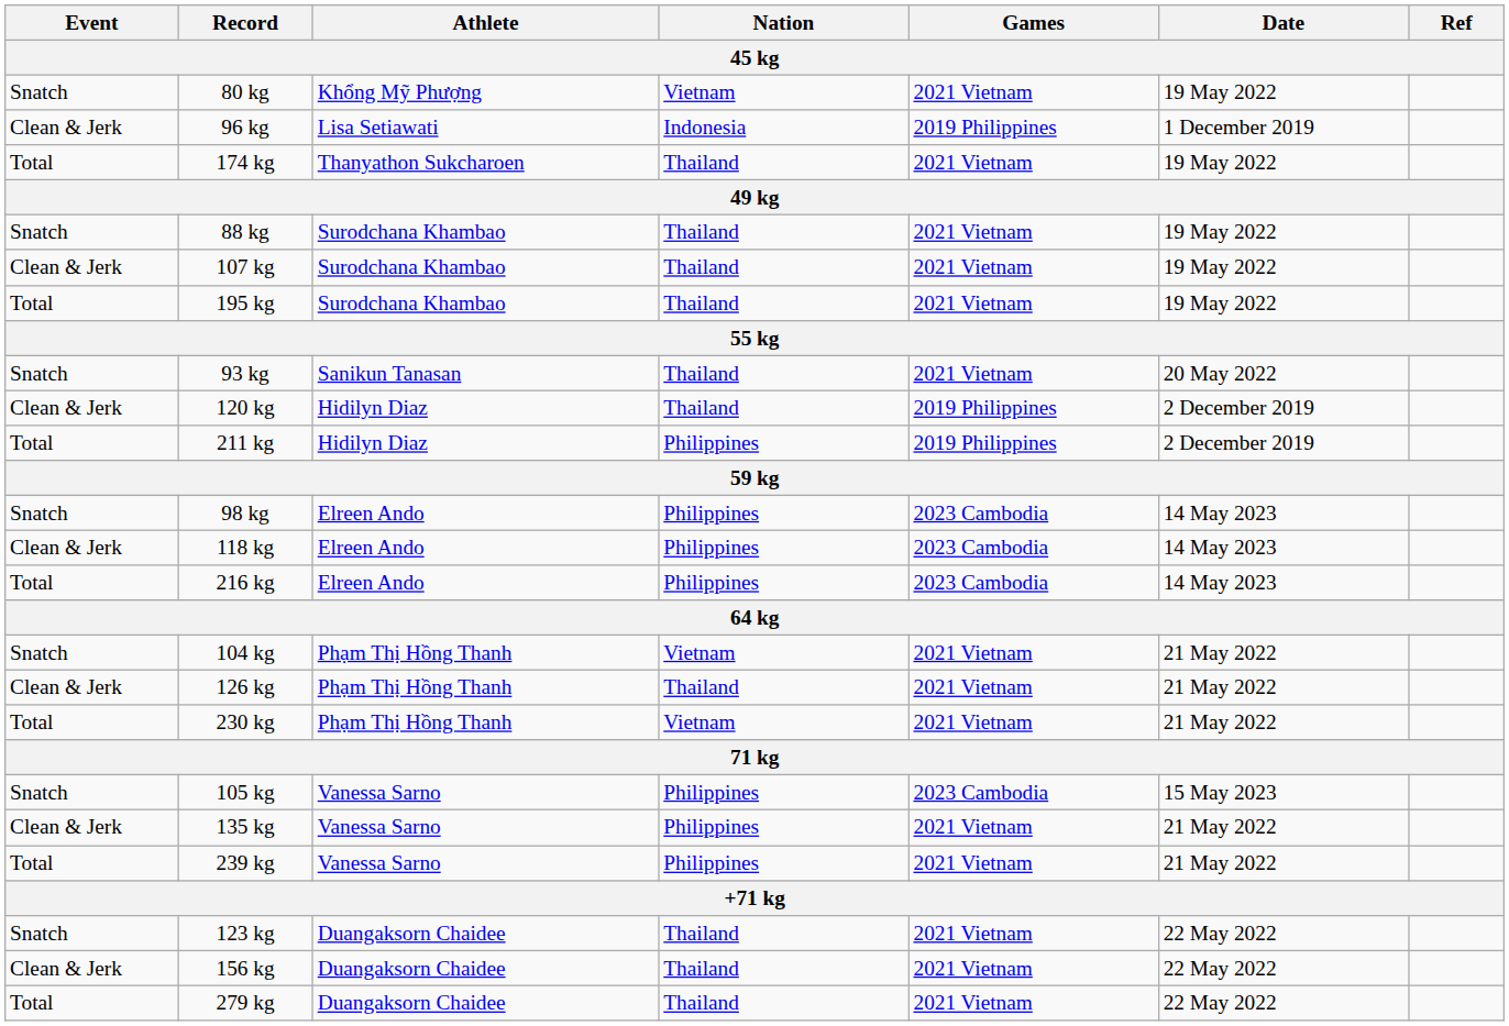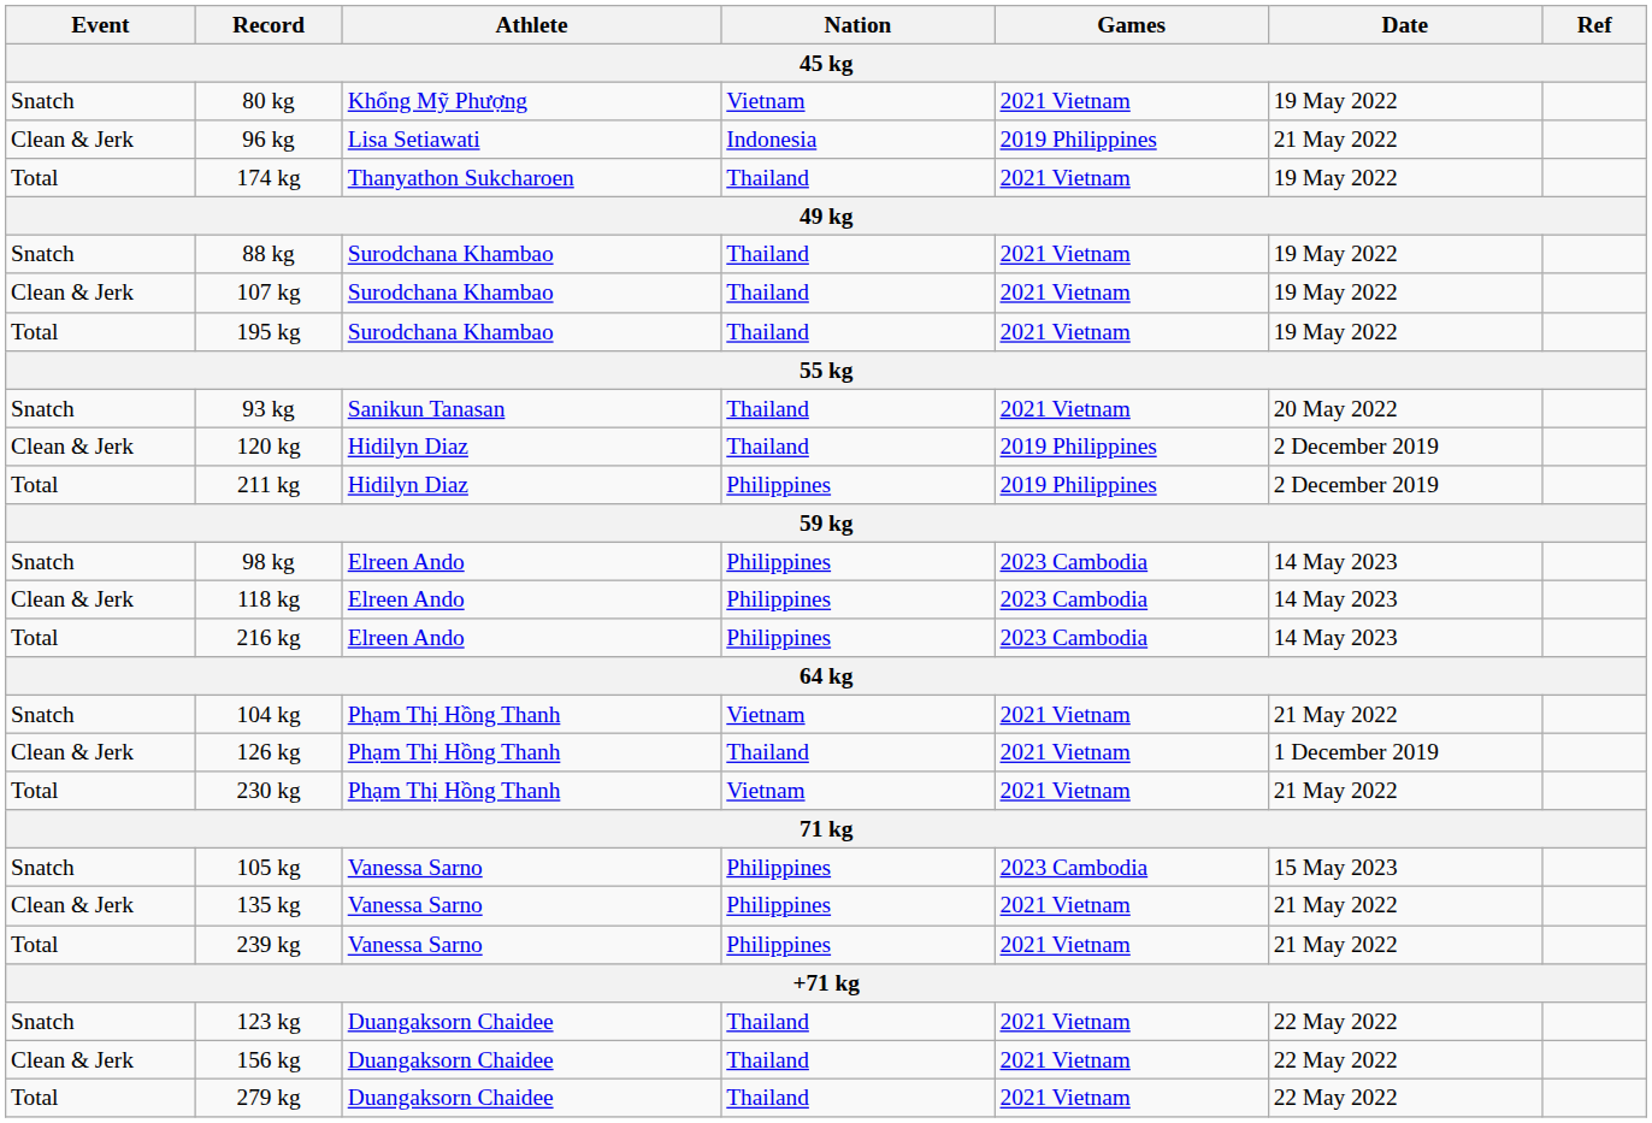 <table class="wikitable" style="font-size:95%; width: 85%;">
 <tr>
 <th width=9%>Event</th>
 <th width=7%>Record</th>
 <th width=18%>Athlete</th>
 <th width=13%>Nation</th>
 <th width=13%>Games</th>
 <th width=13%>Date</th>
 <th width=5%>Ref</th>
 </tr>
 <tr bgcolor="#DDDDDD">
 <th colspan="7">45 kg</th>
 </tr>
 <tr>
 <td>Snatch</td>
 <td align="center">80 kg</td>
 <td><a href='#'>Khổng Mỹ Phượng</a></td>
 <td> <a href='#'>Vietnam</a></td>
 <td><a href='#'>2021 Vietnam</a></td>
 <td>19 May 2022</td>
 <td></td>
 </tr>
 <tr>
 <td>Clean & Jerk</td>
 <td align="center">96 kg</td>
 <td><a href='#'>Lisa Setiawati</a></td>
 <td> <a href='#'>Indonesia</a></td>
 <td><a href='#'>2019 Philippines</a></td>
-<td>1 December 2019</td>
+<td>21 May 2022</td>
 <td></td>
 </tr>
 <tr>
 <td>Total</td>
 <td align="center">174 kg</td>
 <td><a href='#'>Thanyathon Sukcharoen</a></td>
 <td> <a href='#'>Thailand</a></td>
 <td><a href='#'>2021 Vietnam</a></td>
 <td>19 May 2022</td>
 <td></td>
 </tr>
 <tr>
 <th colspan="7">49 kg</th>
 </tr>
 <tr>
 <td>Snatch</td>
 <td align="center">88 kg</td>
 <td><a href='#'>Surodchana Khambao</a></td>
 <td> <a href='#'>Thailand</a></td>
 <td><a href='#'>2021 Vietnam</a></td>
 <td>19 May 2022</td>
 <td></td>
 </tr>
 <tr>
 <td>Clean & Jerk</td>
 <td align="center">107 kg</td>
 <td><a href='#'>Surodchana Khambao</a></td>
 <td> <a href='#'>Thailand</a></td>
 <td><a href='#'>2021 Vietnam</a></td>
 <td>19 May 2022</td>
 <td></td>
 </tr>
 <tr>
 <td>Total</td>
 <td align="center">195 kg</td>
 <td><a href='#'>Surodchana Khambao</a></td>
 <td> <a href='#'>Thailand</a></td>
 <td><a href='#'>2021 Vietnam</a></td>
 <td>19 May 2022</td>
 <td></td>
 </tr>
 <tr bgcolor="#DDDDDD">
 <th colspan="7">55 kg</th>
 </tr>
 <tr>
 <td>Snatch</td>
 <td align="center">93 kg</td>
 <td><a href='#'>Sanikun Tanasan</a></td>
 <td> <a href='#'>Thailand</a></td>
 <td><a href='#'>2021 Vietnam</a></td>
 <td>20 May 2022</td>
 <td></td>
 </tr>
 <tr>
 <td>Clean & Jerk</td>
 <td align="center">120 kg</td>
 <td><a href='#'>Hidilyn Diaz</a></td>
 <td> <a href='#'>Thailand</a></td>
 <td><a href='#'>2019 Philippines</a></td>
 <td>2 December 2019</td>
 <td></td>
 </tr>
 <tr>
 <td>Total</td>
 <td align="center">211 kg</td>
 <td><a href='#'>Hidilyn Diaz</a></td>
 <td> <a href='#'>Philippines</a></td>
 <td><a href='#'>2019 Philippines</a></td>
 <td>2 December 2019</td>
 <td></td>
 </tr>
 <tr bgcolor="#DDDDDD">
 <th colspan="7">59 kg</th>
 </tr>
 <tr>
 <td>Snatch</td>
 <td align="center">98 kg</td>
 <td><a href='#'>Elreen Ando</a></td>
 <td> <a href='#'>Philippines</a></td>
 <td><a href='#'>2023 Cambodia</a></td>
 <td>14 May 2023</td>
 <td></td>
 </tr>
 <tr>
 <td>Clean & Jerk</td>
 <td align="center">118 kg</td>
 <td><a href='#'>Elreen Ando</a></td>
 <td> <a href='#'>Philippines</a></td>
 <td><a href='#'>2023 Cambodia</a></td>
 <td>14 May 2023</td>
 <td></td>
 </tr>
 <tr>
 <td>Total</td>
 <td align="center">216 kg</td>
 <td><a href='#'>Elreen Ando</a></td>
 <td> <a href='#'>Philippines</a></td>
 <td><a href='#'>2023 Cambodia</a></td>
 <td>14 May 2023</td>
 <td></td>
 </tr>
 <tr bgcolor="#DDDDDD">
 <th colspan="7">64 kg</th>
 </tr>
 <tr>
 <td>Snatch</td>
 <td align="center">104 kg</td>
 <td><a href='#'>Phạm Thị Hồng Thanh</a></td>
 <td> <a href='#'>Vietnam</a></td>
 <td><a href='#'>2021 Vietnam</a></td>
 <td>21 May 2022</td>
 <td></td>
 </tr>
 <tr>
 <td>Clean & Jerk</td>
 <td align="center">126 kg</td>
 <td><a href='#'>Phạm Thị Hồng Thanh</a></td>
 <td> <a href='#'>Thailand</a></td>
 <td><a href='#'>2021 Vietnam</a></td>
-<td>21 May 2022</td>
+<td>1 December 2019</td>
 <td></td>
 </tr>
 <tr>
 <td>Total</td>
 <td align="center">230 kg</td>
 <td><a href='#'>Phạm Thị Hồng Thanh</a></td>
 <td> <a href='#'>Vietnam</a></td>
 <td><a href='#'>2021 Vietnam</a></td>
 <td>21 May 2022</td>
 <td></td>
 </tr>
 <tr bgcolor="#DDDDDD">
 <th colspan="7">71 kg</th>
 </tr>
 <tr>
 <td>Snatch</td>
 <td align="center">105 kg</td>
 <td><a href='#'>Vanessa Sarno</a></td>
 <td> <a href='#'>Philippines</a></td>
 <td><a href='#'>2023 Cambodia</a></td>
 <td>15 May 2023</td>
 <td></td>
 </tr>
 <tr>
 <td>Clean & Jerk</td>
 <td align="center">135 kg</td>
 <td><a href='#'>Vanessa Sarno</a></td>
 <td> <a href='#'>Philippines</a></td>
 <td><a href='#'>2021 Vietnam</a></td>
 <td>21 May 2022</td>
 <td></td>
 </tr>
 <tr>
 <td>Total</td>
 <td align="center">239 kg</td>
 <td><a href='#'>Vanessa Sarno</a></td>
 <td> <a href='#'>Philippines</a></td>
 <td><a href='#'>2021 Vietnam</a></td>
 <td>21 May 2022</td>
 <td></td>
 </tr>
 <tr bgcolor="#DDDDDD">
 <th colspan="7">+71 kg</th>
 </tr>
 <tr>
 <td>Snatch</td>
 <td align="center">123 kg</td>
 <td><a href='#'>Duangaksorn Chaidee</a></td>
 <td> <a href='#'>Thailand</a></td>
 <td><a href='#'>2021 Vietnam</a></td>
 <td>22 May 2022</td>
 <td></td>
 </tr>
 <tr>
 <td>Clean & Jerk</td>
 <td align="center">156 kg</td>
 <td><a href='#'>Duangaksorn Chaidee</a></td>
 <td> <a href='#'>Thailand</a></td>
 <td><a href='#'>2021 Vietnam</a></td>
 <td>22 May 2022</td>
 <td></td>
 </tr>
 <tr>
 <td>Total</td>
 <td align="center">279 kg</td>
 <td><a href='#'>Duangaksorn Chaidee</a></td>
 <td> <a href='#'>Thailand</a></td>
 <td><a href='#'>2021 Vietnam</a></td>
 <td>22 May 2022</td>
 <td></td>
 </tr>
 </table>
